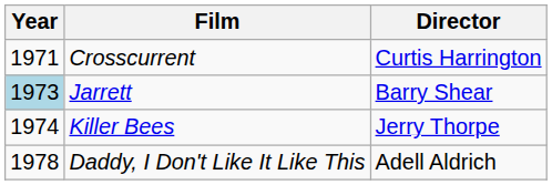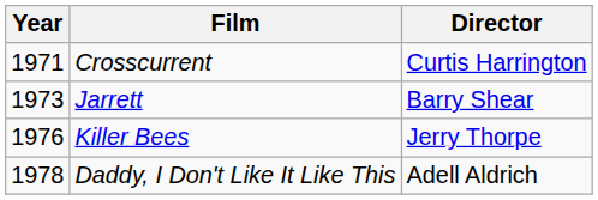 <table class="wikitable">
 <tr>
 <th>Year</th>
 <th>Film</th>
 <th>Director</th>
 </tr>
 <tr>
 <td>1971</td>
 <td><em>Crosscurrent</em></td>
 <td><a href='#'>Curtis Harrington</a></td>
 </tr>
 <tr>
-<td style="background: lightblue;">1973</td>
+<td>1973</td>
 <td><em><a href='#'>Jarrett</a></em></td>
 <td><a href='#'>Barry Shear</a></td>
 </tr>
 <tr>
-<td>1974</td>
+<td>1976</td>
 <td><em><a href='#'>Killer Bees</a></em></td>
 <td><a href='#'>Jerry Thorpe</a></td>
 </tr>
 <tr>
 <td>1978</td>
 <td><em>Daddy, I Don't Like It Like This</em></td>
 <td>Adell Aldrich</td>
 </tr>
 </table>
